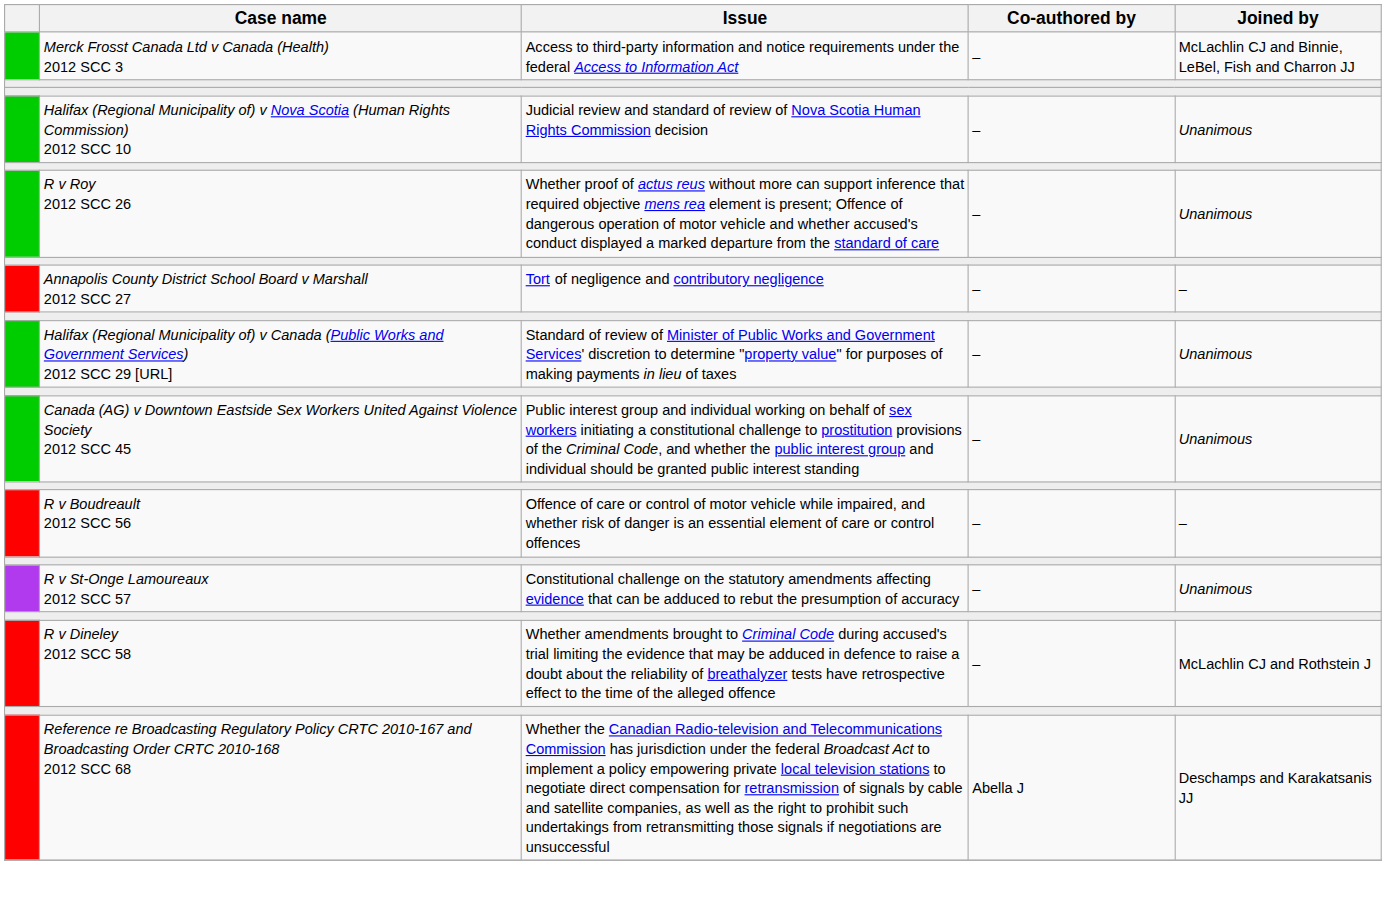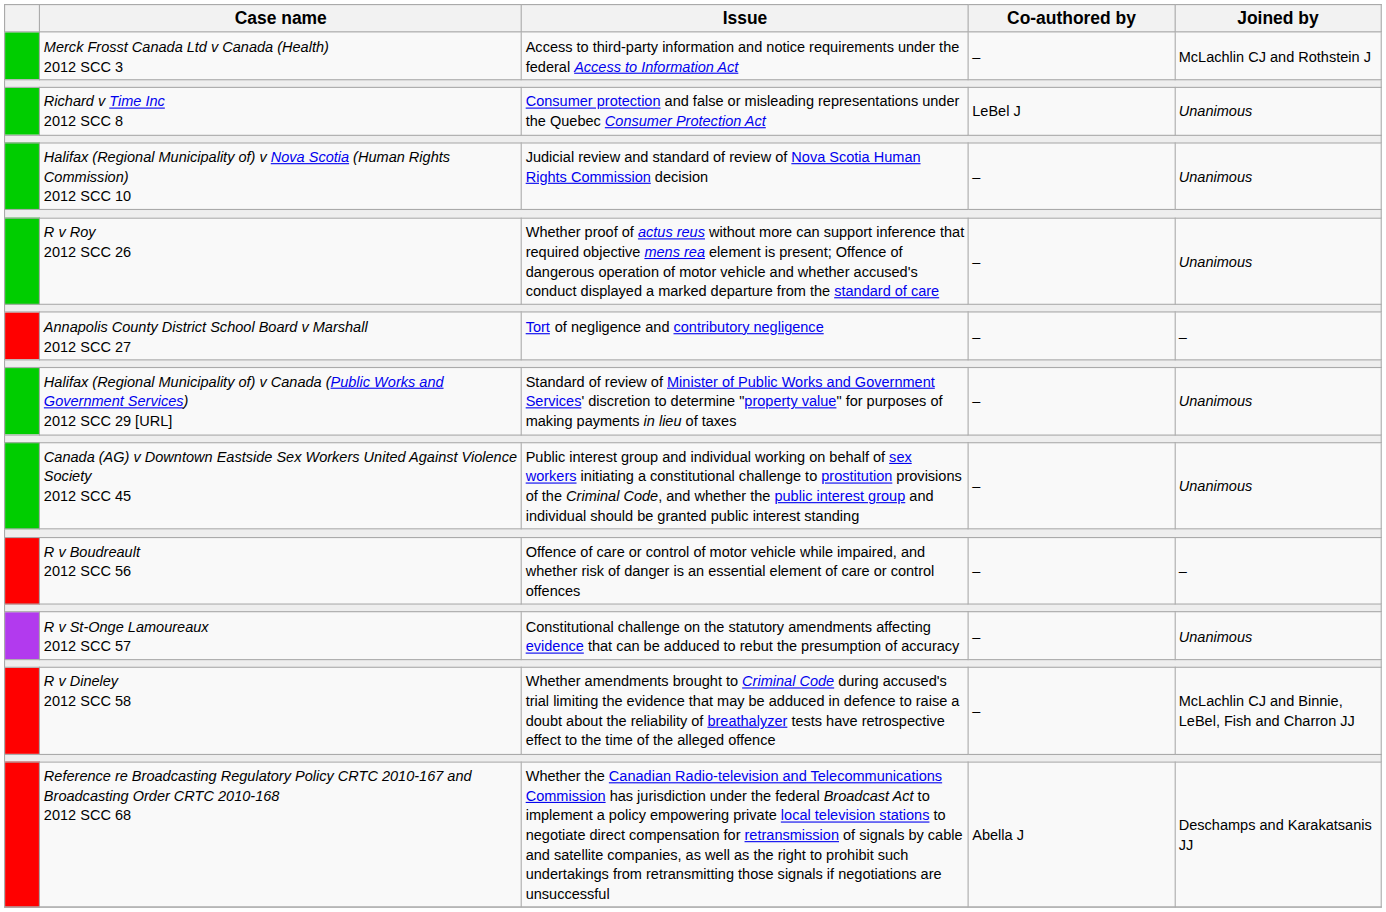 <table class="wikitable" width=100%>
 <tr bgcolor="#CCCCCC">
 <th width=25px></th>
 <th width=35%>Case name</th>
 <th>Issue</th>
 <th width=15%>Co-authored by</th>
 <th width=15%>Joined by</th>
 </tr>
 <tr>
 <td bgcolor="00cd00"></td>
 <td align=left valign=top><small><em>Merck Frosst Canada Ltd v Canada (Health)</em><br> 2012 SCC 3 </small></td>
 <td valign=top><small> Access to third-party information and notice requirements under the federal <em><a href='#'>Access to Information Act</a></em></small></td>
 <td><small> –</small></td>
-<td><small>  McLachlin CJ and Binnie, LeBel, Fish and Charron JJ</small></td>
+<td><small> McLachlin CJ and Rothstein J</small></td>
 </tr>
 <tr>
 <td bgcolor=#EEEEEE colspan=5 valign=top><small></small></td>
+</tr>
+<tr>
+<td bgcolor="00cd00"></td>
+<td align=left valign=top><small><em>Richard v <a href='#'>Time Inc</a></em><br> 2012 SCC 8 </small></td>
+<td valign=top><small><a href='#'>Consumer protection</a> and false or misleading representations under the Quebec <em><a href='#'>Consumer Protection Act</a></em></small></td>
+<td><small> LeBel J</small></td>
+<td><small> <em>Unanimous</em></small></td>
 </tr>
 <tr>
 <td bgcolor=#EEEEEE colspan=5 valign=top><small></small></td>
 </tr>
 <tr>
 <td bgcolor="00cd00"></td>
 <td align=left valign=top><small><em>Halifax (Regional Municipality of) v <a href='#'>Nova Scotia</a> (Human Rights Commission)</em><br> 2012 SCC 10 </small></td>
 <td valign=top><small>Judicial review and standard of review of <a href='#'>Nova Scotia Human Rights Commission</a> decision</small></td>
 <td><small> –</small></td>
 <td><small> <em>Unanimous</em></small></td>
 </tr>
 <tr>
 <td bgcolor=#EEEEEE colspan=5 valign=top><small></small></td>
 </tr>
 <tr>
 <td bgcolor="00cd00"></td>
 <td align=left valign=top><small><em>R v Roy</em><br> 2012 SCC 26 </small></td>
 <td valign=top><small>Whether proof of <em><a href='#'>actus reus</a></em> without more can support inference that required objective <em><a href='#'>mens rea</a></em> element is present; Offence of dangerous operation of motor vehicle and whether accused's conduct displayed a marked departure from the <a href='#'>standard of care</a></small></td>
 <td><small> –</small></td>
 <td><small> <em>Unanimous</em></small></td>
 </tr>
 <tr>
 <td bgcolor=#EEEEEE colspan=5 valign=top><small></small></td>
 </tr>
 <tr>
 <td bgcolor="red"></td>
 <td align=left valign=top><small><em>Annapolis County District School Board v Marshall</em><br> 2012 SCC 27 </small></td>
 <td valign=top><a href='#'><small>Tort</small></a> <small>of negligence and <a href='#'>contributory negligence</a></small></td>
 <td><small> –</small></td>
 <td><small> –</small></td>
 </tr>
 <tr>
 <td bgcolor=#EEEEEE colspan=5 valign=top><small></small></td>
 </tr>
 <tr>
 <td bgcolor="00cd00"></td>
 <td align=left valign=top><small><em>Halifax (Regional Municipality of) v Canada (<a href='#'>Public Works and Government Services</a>)</em><br> 2012 SCC 29 [URL]</small></td>
 <td valign=top><small>Standard of review of <a href='#'>Minister of Public Works and Government Services</a>' discretion to determine "<a href='#'>property value</a>" for purposes of making payments <em>in lieu</em> of taxes</small></td>
 <td><small> –</small></td>
 <td><small> <em>Unanimous</em></small></td>
 </tr>
 <tr>
 <td bgcolor=#EEEEEE colspan=5 valign=top><small></small></td>
 </tr>
 <tr>
 <td bgcolor="00cd00"></td>
 <td align=left valign=top><small><em>Canada (AG) v Downtown Eastside Sex Workers United Against Violence Society</em><br> 2012 SCC 45 </small></td>
 <td valign=top><small>Public interest group and individual working on behalf of <a href='#'>sex workers</a> initiating a constitutional challenge to <a href='#'>prostitution</a> provisions of the <em>Criminal Code</em>, and whether the <a href='#'>public interest group</a> and individual should be granted public interest standing</small></td>
 <td><small> –</small></td>
 <td><small> <em>Unanimous</em></small></td>
 </tr>
 <tr>
 <td bgcolor=#EEEEEE colspan=5 valign=top><small></small></td>
 </tr>
 <tr>
 <td bgcolor="red"></td>
 <td align=left valign=top><small><em>R v Boudreault</em><br> 2012 SCC 56 </small></td>
 <td valign=top><small>Offence of care or control of motor vehicle while impaired, and whether risk of danger is an essential element of care or control offences</small></td>
 <td><small> –</small></td>
 <td><small> –</small></td>
 </tr>
 <tr>
 <td bgcolor=#EEEEEE colspan=5 valign=top><small></small></td>
 </tr>
 <tr>
 <td bgcolor="B23AEE"></td>
 <td align=left valign=top><small><em>R v St-Onge Lamoureaux</em><br> 2012 SCC 57 </small></td>
 <td valign=top><small>Constitutional challenge on the statutory amendments affecting <a href='#'>evidence</a> that can be adduced to rebut the presumption of accuracy</small></td>
 <td><small> –</small></td>
 <td><small> <em>Unanimous</em></small></td>
 </tr>
 <tr>
 <td bgcolor=#EEEEEE colspan=5 valign=top><small></small></td>
 </tr>
 <tr>
 <td bgcolor="red"></td>
 <td align=left valign=top><small><em>R v Dineley</em><br> 2012 SCC 58 </small></td>
 <td valign=top><small>Whether amendments brought to <em><a href='#'>Criminal Code</a></em> during accused's trial limiting the evidence that may be adduced in defence to raise a doubt about the reliability of <a href='#'>breathalyzer</a> tests have retrospective effect to the time of the alleged offence</small></td>
 <td><small> –</small></td>
-<td><small> McLachlin CJ and Rothstein J</small></td>
+<td><small>  McLachlin CJ and Binnie, LeBel, Fish and Charron JJ</small></td>
 </tr>
 <tr>
 <td bgcolor=#EEEEEE colspan=5 valign=top><small></small></td>
 </tr>
 <tr>
 <td bgcolor="red"></td>
 <td align=left valign=top><small><em>Reference re Broadcasting Regulatory Policy CRTC 2010-167 and Broadcasting Order CRTC 2010-168</em><br> 2012 SCC 68 </small></td>
 <td valign=top><small>Whether the <a href='#'>Canadian Radio-television and Telecommunications Commission</a> has jurisdiction under the federal <em>Broadcast Act</em> to implement a policy empowering private <a href='#'>local television stations</a> to negotiate direct compensation for <a href='#'>retransmission</a> of signals by cable and satellite companies, as well as the right to prohibit such undertakings from retransmitting those signals if negotiations are unsuccessful</small></td>
 <td><small> Abella J</small></td>
 <td><small> Deschamps and Karakatsanis JJ</small></td>
 </tr>
 <tr>
 </tr>
 </table>
